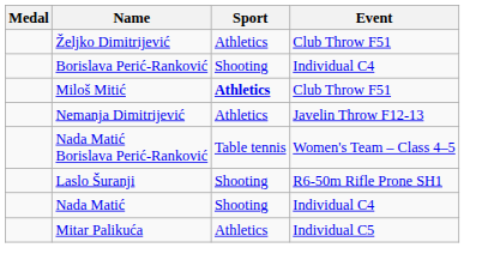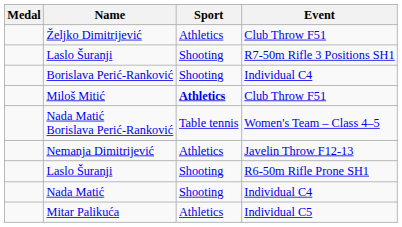 <table class="wikitable sortable" style="font-size: 95%;">
 <tr>
 <th>Medal</th>
 <th>Name</th>
 <th>Sport</th>
 <th>Event</th>
 </tr>
 <tr>
 <td></td>
 <td><a href='#'>Željko Dimitrijević</a></td>
 <td><a href='#'>Athletics</a></td>
 <td><a href='#'>Club Throw F51</a></td>
 </tr>
 <tr>
 <td></td>
+<td><a href='#'>Laslo Šuranji</a></td>
+<td><a href='#'>Shooting</a></td>
+<td><a href='#'>R7-50m Rifle 3 Positions SH1</a></td>
+</tr>
+<tr>
+<td></td>
 <td><a href='#'>Borislava Perić-Ranković</a></td>
 <td><a href='#'>Shooting</a></td>
 <td><a href='#'>Individual C4</a></td>
 </tr>
 <tr>
 <td></td>
 <td><a href='#'>Miloš Mitić</a></td>
 <td><strong><a href='#'>Athletics</a></strong></td>
 <td><a href='#'>Club Throw F51</a></td>
 </tr>
 <tr>
 <td></td>
+<td><a href='#'>Nada Matić</a><br><a href='#'>Borislava Perić-Ranković</a></td>
+<td><a href='#'>Table tennis</a></td>
+<td><a href='#'>Women's Team – Class 4–5</a></td>
+</tr>
+<tr>
+<td></td>
 <td><a href='#'>Nemanja Dimitrijević</a></td>
 <td><a href='#'>Athletics</a></td>
 <td><a href='#'>Javelin Throw F12-13</a></td>
-</tr>
-<tr>
-<td></td>
-<td><a href='#'>Nada Matić</a><br><a href='#'>Borislava Perić-Ranković</a></td>
-<td><a href='#'>Table tennis</a></td>
-<td><a href='#'>Women's Team – Class 4–5</a></td>
 </tr>
 <tr>
 <td></td>
 <td><a href='#'>Laslo Šuranji</a></td>
 <td><a href='#'>Shooting</a></td>
 <td><a href='#'>R6-50m Rifle Prone SH1</a></td>
 </tr>
 <tr>
 <td></td>
 <td><a href='#'>Nada Matić</a></td>
 <td><a href='#'>Shooting</a></td>
 <td><a href='#'>Individual C4</a></td>
 </tr>
 <tr>
 <td></td>
 <td><a href='#'>Mitar Palikuća</a></td>
 <td><a href='#'>Athletics</a></td>
 <td><a href='#'>Individual C5</a></td>
 </tr>
 </table>
